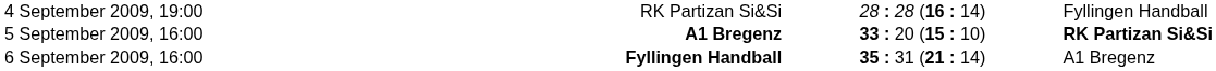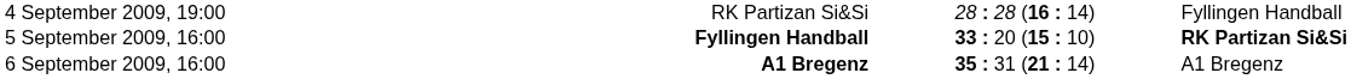 <table width=100% cellspacing=1>
 <tr>
 <th></th>
 <th></th>
 <th width=20%></th>
 <th></th>
 </tr>
 <tr style=font-size:100%>
 <td>4 September 2009, 19:00</td>
 <td align=right>RK Partizan Si&Si </td>
 <td align=center><em>28</em> <strong>:</strong> <em>28</em> (<strong>16</strong> <strong>:</strong> 14)</td>
 <td> Fyllingen Handball</td>
 </tr>
 <tr style=font-size:100%>
 <td>5 September 2009, 16:00</td>
-<td align=right><strong>A1 Bregenz</strong> </td>
+<td align=right><strong>Fyllingen Handball</strong> </td>
 <td align=center><strong>33</strong> <strong>:</strong> 20 (<strong>15</strong> <strong>:</strong> 10)</td>
 <td><strong> RK Partizan Si&Si</strong></td>
 </tr>
 <tr style=font-size:100%>
 <td>6 September 2009, 16:00</td>
-<td align=right><strong>Fyllingen Handball</strong> </td>
+<td align=right><strong>A1 Bregenz</strong> </td>
 <td align=center><strong>35</strong> <strong>:</strong> 31 (<strong>21</strong> <strong>:</strong> 14)</td>
 <td> A1 Bregenz</td>
 </tr>
 </table>
